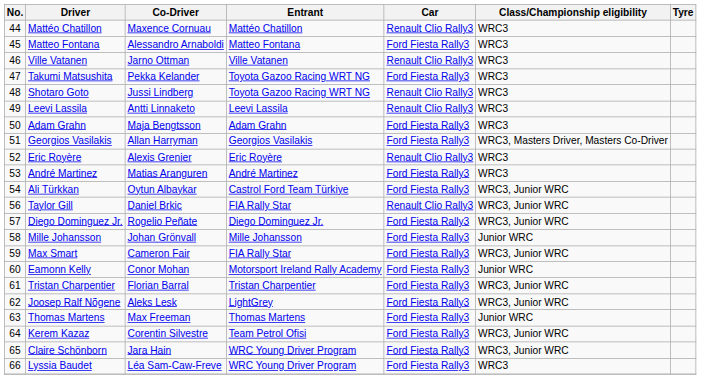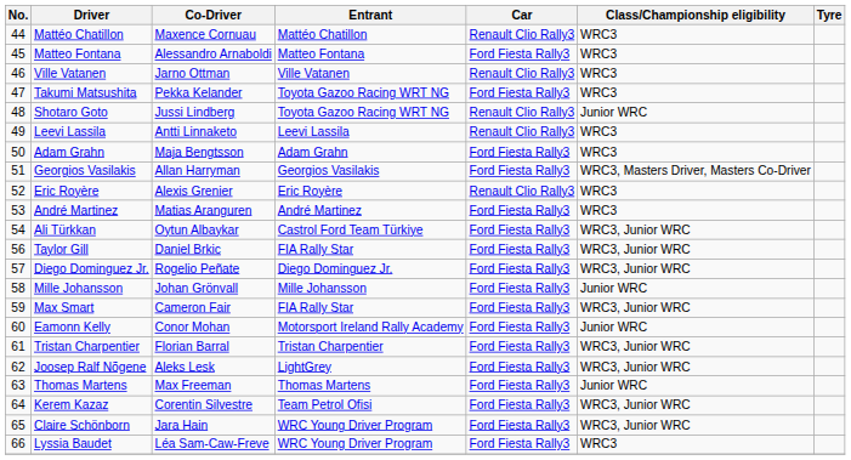 <table class="wikitable" style="font-size: 85%;">
 <tr>
 <th>No.</th>
 <th>Driver</th>
 <th>Co-Driver</th>
 <th>Entrant</th>
 <th>Car</th>
 <th>Class/Championship eligibility</th>
 <th>Tyre</th>
 </tr>
 <tr>
 <td align="center">44</td>
 <td> <a href='#'>Mattéo Chatillon</a></td>
 <td> <a href='#'>Maxence Cornuau</a></td>
 <td> <a href='#'>Mattéo Chatillon</a></td>
 <td><a href='#'>Renault Clio Rally3</a></td>
 <td>WRC3</td>
 <td align="center"></td>
 </tr>
 <tr>
 <td align="center">45</td>
 <td> <a href='#'>Matteo Fontana</a></td>
 <td> <a href='#'>Alessandro Arnaboldi</a></td>
 <td> <a href='#'>Matteo Fontana</a></td>
 <td><a href='#'>Ford Fiesta Rally3</a></td>
 <td>WRC3</td>
 <td align="center"></td>
 </tr>
 <tr>
 <td align="center">46</td>
 <td> <a href='#'>Ville Vatanen</a></td>
 <td> <a href='#'>Jarno Ottman</a></td>
 <td> <a href='#'>Ville Vatanen</a></td>
 <td><a href='#'>Renault Clio Rally3</a></td>
 <td>WRC3</td>
 <td align="center"></td>
 </tr>
 <tr>
 <td align="center">47</td>
 <td> <a href='#'>Takumi Matsushita</a></td>
 <td> <a href='#'>Pekka Kelander</a></td>
 <td> <a href='#'>Toyota Gazoo Racing WRT NG</a></td>
 <td><a href='#'>Ford Fiesta Rally3</a></td>
 <td>WRC3</td>
 <td align="center"></td>
 </tr>
 <tr>
 <td align="center">48</td>
 <td> <a href='#'>Shotaro Goto</a></td>
 <td> <a href='#'>Jussi Lindberg</a></td>
 <td> <a href='#'>Toyota Gazoo Racing WRT NG</a></td>
 <td><a href='#'>Renault Clio Rally3</a></td>
-<td>WRC3</td>
+<td>Junior WRC</td>
 <td align="center"></td>
 </tr>
 <tr>
 <td align="center">49</td>
 <td> <a href='#'>Leevi Lassila</a></td>
 <td> <a href='#'>Antti Linnaketo</a></td>
 <td> <a href='#'>Leevi Lassila</a></td>
 <td><a href='#'>Renault Clio Rally3</a></td>
 <td>WRC3</td>
 <td align="center"></td>
 </tr>
 <tr>
 <td align="center">50</td>
 <td> <a href='#'>Adam Grahn</a></td>
 <td> <a href='#'>Maja Bengtsson</a></td>
 <td> <a href='#'>Adam Grahn</a></td>
 <td><a href='#'>Ford Fiesta Rally3</a></td>
 <td>WRC3</td>
 <td align="center"></td>
 </tr>
 <tr>
 <td align="center">51</td>
 <td> <a href='#'>Georgios Vasilakis</a></td>
 <td> <a href='#'>Allan Harryman</a></td>
 <td> <a href='#'>Georgios Vasilakis</a></td>
 <td><a href='#'>Ford Fiesta Rally3</a></td>
 <td>WRC3, Masters Driver, Masters Co-Driver</td>
 <td align="center"></td>
 </tr>
 <tr>
 <td align="center">52</td>
 <td> <a href='#'>Eric Royère</a></td>
 <td> <a href='#'>Alexis Grenier</a></td>
 <td> <a href='#'>Eric Royère</a></td>
 <td><a href='#'>Renault Clio Rally3</a></td>
 <td>WRC3</td>
 <td align="center"></td>
 </tr>
 <tr>
 <td align="center">53</td>
 <td> <a href='#'>André Martinez</a></td>
 <td> <a href='#'>Matias Aranguren</a></td>
 <td> <a href='#'>André Martinez</a></td>
 <td><a href='#'>Ford Fiesta Rally3</a></td>
 <td>WRC3</td>
 <td align="center"></td>
 </tr>
 <tr>
 <td align="center">54</td>
 <td> <a href='#'>Ali Türkkan</a></td>
 <td> <a href='#'>Oytun Albaykar</a></td>
 <td> <a href='#'>Castrol Ford Team Türkiye</a></td>
 <td><a href='#'>Ford Fiesta Rally3</a></td>
 <td>WRC3, Junior WRC</td>
 <td align="center"></td>
 </tr>
 <tr>
 <td align="center">56</td>
 <td> <a href='#'>Taylor Gill</a></td>
 <td> <a href='#'>Daniel Brkic</a></td>
 <td> <a href='#'>FIA Rally Star</a></td>
-<td><a href='#'>Renault Clio Rally3</a></td>
+<td><a href='#'>Ford Fiesta Rally3</a></td>
 <td>WRC3, Junior WRC</td>
 <td align="center"></td>
 </tr>
 <tr>
 <td align="center">57</td>
 <td> <a href='#'>Diego Dominguez Jr.</a></td>
 <td> <a href='#'>Rogelio Peñate</a></td>
 <td> <a href='#'>Diego Dominguez Jr.</a></td>
 <td><a href='#'>Ford Fiesta Rally3</a></td>
 <td>WRC3, Junior WRC</td>
 <td align="center"></td>
 </tr>
 <tr>
 <td align="center">58</td>
 <td> <a href='#'>Mille Johansson</a></td>
 <td> <a href='#'>Johan Grönvall</a></td>
 <td> <a href='#'>Mille Johansson</a></td>
 <td><a href='#'>Ford Fiesta Rally3</a></td>
 <td>Junior WRC</td>
 <td align="center"></td>
 </tr>
 <tr>
 <td align="center">59</td>
 <td> <a href='#'>Max Smart</a></td>
 <td> <a href='#'>Cameron Fair</a></td>
 <td> <a href='#'>FIA Rally Star</a></td>
 <td><a href='#'>Ford Fiesta Rally3</a></td>
 <td>WRC3, Junior WRC</td>
 <td align="center"></td>
 </tr>
 <tr>
 <td align="center">60</td>
 <td> <a href='#'>Eamonn Kelly</a></td>
 <td> <a href='#'>Conor Mohan</a></td>
 <td> <a href='#'>Motorsport Ireland Rally Academy</a></td>
 <td><a href='#'>Ford Fiesta Rally3</a></td>
 <td>Junior WRC</td>
 <td align="center"></td>
 </tr>
 <tr>
 <td align="center">61</td>
 <td> <a href='#'>Tristan Charpentier</a></td>
 <td> <a href='#'>Florian Barral</a></td>
 <td> <a href='#'>Tristan Charpentier</a></td>
 <td><a href='#'>Ford Fiesta Rally3</a></td>
 <td>WRC3, Junior WRC</td>
 <td align="center"></td>
 </tr>
 <tr>
 <td align="center">62</td>
 <td> <a href='#'>Joosep Ralf Nõgene</a></td>
 <td> <a href='#'>Aleks Lesk</a></td>
 <td> <a href='#'>LightGrey</a></td>
 <td><a href='#'>Ford Fiesta Rally3</a></td>
 <td>WRC3, Junior WRC</td>
 <td align="center"></td>
 </tr>
 <tr>
 <td align="center">63</td>
 <td> <a href='#'>Thomas Martens</a></td>
 <td> <a href='#'>Max Freeman</a></td>
 <td> <a href='#'>Thomas Martens</a></td>
 <td><a href='#'>Ford Fiesta Rally3</a></td>
 <td>Junior WRC</td>
 <td align="center"></td>
 </tr>
 <tr>
 <td align="center">64</td>
 <td> <a href='#'>Kerem Kazaz</a></td>
 <td> <a href='#'>Corentin Silvestre</a></td>
 <td> <a href='#'>Team Petrol Ofisi</a></td>
 <td><a href='#'>Ford Fiesta Rally3</a></td>
 <td>WRC3, Junior WRC</td>
 <td align="center"></td>
 </tr>
 <tr>
 <td align="center">65</td>
 <td> <a href='#'>Claire Schönborn</a></td>
 <td> <a href='#'>Jara Hain</a></td>
 <td> <a href='#'>WRC Young Driver Program</a></td>
 <td><a href='#'>Ford Fiesta Rally3</a></td>
 <td>WRC3, Junior WRC</td>
 <td align="center"></td>
 </tr>
 <tr>
 <td align="center">66</td>
 <td> <a href='#'>Lyssia Baudet</a></td>
 <td> <a href='#'>Léa Sam-Caw-Freve</a></td>
 <td> <a href='#'>WRC Young Driver Program</a></td>
 <td><a href='#'>Ford Fiesta Rally3</a></td>
 <td>WRC3</td>
 <td align="center"></td>
 </tr>
 <tr>
 </tr>
 </table>
